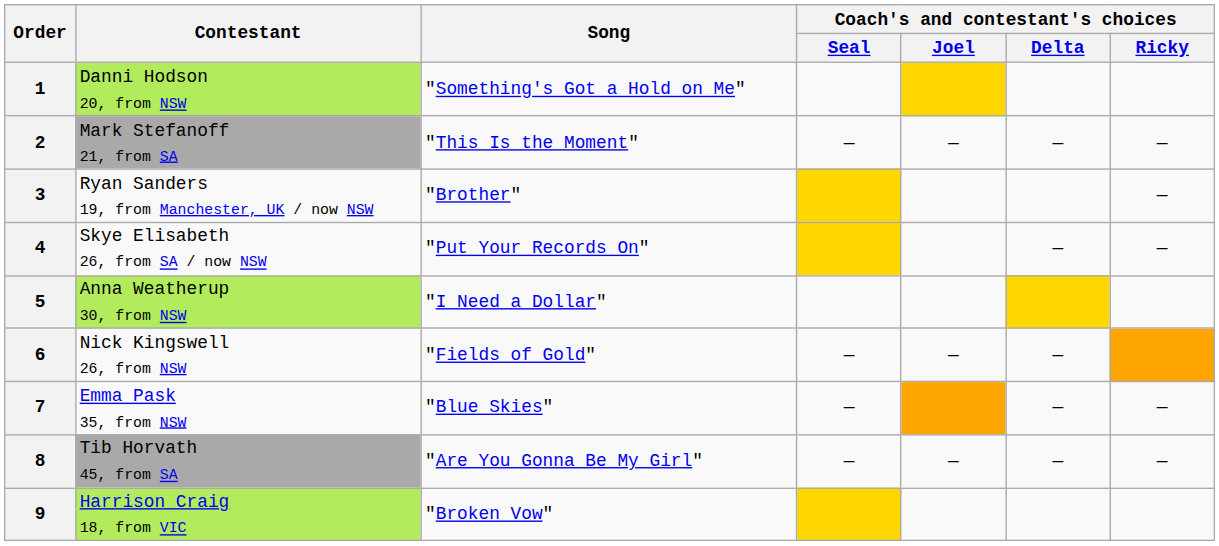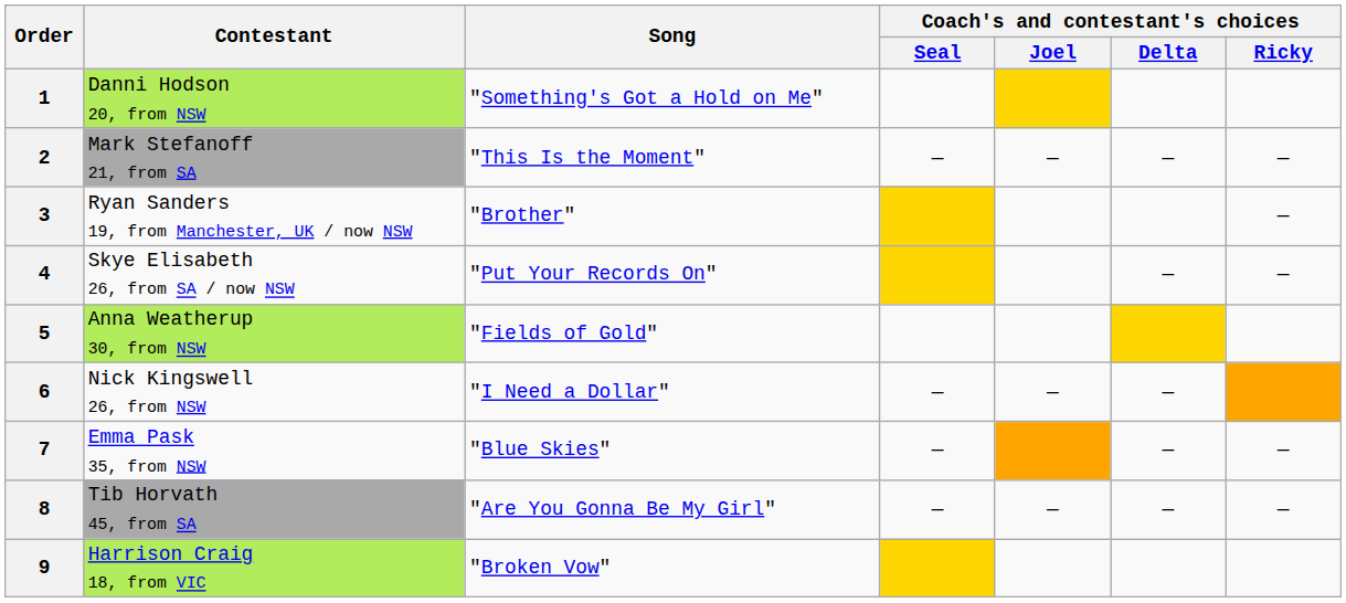 <table class="wikitable" style="width:100%;">
 <tr>
 <th rowspan=2>Order</th>
 <th rowspan=2>Contestant</th>
 <th rowspan=2>Song</th>
 <th colspan=4>Coach's and contestant's choices</th>
 </tr>
 <tr>
 <th width="70"><a href='#'>Seal</a></th>
 <th width="70"><a href='#'>Joel</a></th>
 <th width="70"><a href='#'>Delta</a></th>
 <th width="70"><a href='#'>Ricky</a></th>
 </tr>
 <tr>
 <th>1</th>
 <td style="background:#B2EC5D;">Danni Hodson<br><sub>20, from <a href='#'>NSW</a></sub></td>
 <td>"<a href='#'>Something's Got a Hold on Me</a>"</td>
 <td style="text-align:center;"></td>
 <td style="background:gold;text-align:center;"></td>
 <td style="text-align:center;"></td>
 <td style="text-align:center;"></td>
 </tr>
 <tr>
 <th>2</th>
 <td style="background:darkgrey;">Mark Stefanoff<br><sub>21, from <a href='#'>SA</a></sub></td>
 <td>"<a href='#'>This Is the Moment</a>"</td>
 <td align="center">—</td>
 <td align="center">—</td>
 <td align="center">—</td>
 <td align="center">—</td>
 </tr>
 <tr>
 <th>3</th>
 <td>Ryan Sanders<br><sub>19, from <a href='#'>Manchester, UK</a> / now <a href='#'>NSW</a></sub></td>
 <td>"<a href='#'>Brother</a>"</td>
 <td style="background:gold;text-align:center;"></td>
 <td style="text-align:center;"></td>
 <td style="text-align:center;"></td>
 <td align="center">—</td>
 </tr>
 <tr>
 <th>4</th>
 <td>Skye Elisabeth<br><sub>26, from <a href='#'>SA</a> / now <a href='#'>NSW</a></sub></td>
 <td>"<a href='#'>Put Your Records On</a>"</td>
 <td style="background:gold;text-align:center;"></td>
 <td style="text-align:center;"></td>
 <td align="center">—</td>
 <td align="center">—</td>
 </tr>
 <tr>
 <th>5</th>
 <td style="background:#B2EC5D;">Anna Weatherup<br><sub>30, from <a href='#'>NSW</a></sub></td>
-<td>"<a href='#'>I Need a Dollar</a>"</td>
+<td>"<a href='#'>Fields of Gold</a>"</td>
 <td style="text-align:center;"></td>
 <td style="text-align:center;"></td>
 <td style="background:gold;text-align:center;"></td>
 <td style="text-align:center;"></td>
 </tr>
 <tr>
 <th>6</th>
 <td>Nick Kingswell<br><sub>26, from <a href='#'>NSW</a></sub></td>
-<td>"<a href='#'>Fields of Gold</a>"</td>
+<td>"<a href='#'>I Need a Dollar</a>"</td>
 <td align="center">—</td>
 <td align="center">—</td>
 <td align="center">—</td>
 <td style="background:orange;text-align:center;"></td>
 </tr>
 <tr>
 <th>7</th>
 <td><a href='#'>Emma Pask</a><br><sub>35, from <a href='#'>NSW</a></sub></td>
 <td>"<a href='#'>Blue Skies</a>"</td>
 <td align="center">—</td>
 <td style="background:orange;text-align:center;"></td>
 <td align="center">—</td>
 <td align="center">—</td>
 </tr>
 <tr>
 <th>8</th>
 <td style="background:darkgrey;">Tib Horvath<br><sub>45, from <a href='#'>SA</a></sub></td>
 <td>"<a href='#'>Are You Gonna Be My Girl</a>"</td>
 <td align="center">—</td>
 <td align="center">—</td>
 <td align="center">—</td>
 <td align="center">—</td>
 </tr>
 <tr>
 <th>9</th>
 <td style="background:#B2EC5D;"><a href='#'>Harrison Craig</a><br><sub>18, from <a href='#'>VIC</a></sub></td>
 <td>"<a href='#'>Broken Vow</a>"</td>
 <td style="background:gold;text-align:center;"></td>
 <td style="text-align:center;"></td>
 <td style="text-align:center;"></td>
 <td style="text-align:center;"></td>
 </tr>
 </table>
